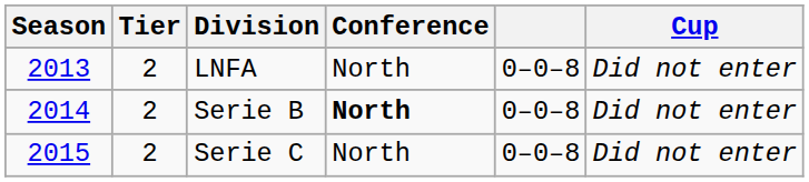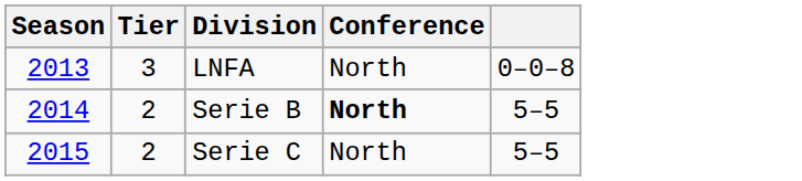 <table class="wikitable">
 <tr style="background:#f0f6fa;">
 <th><strong>Season</strong></th>
 <th><strong>Tier</strong></th>
 <th><strong>Division</strong></th>
 <th><strong>Conference</strong></th>
 <th></th>
-<th><a href='#'>Cup</a></th>
 </tr>
 <tr>
 <td align="center"><a href='#'>2013</a></td>
-<td align="center">2</td>
+<td align="center">3</td>
 <td>LNFA</td>
 <td>North</td>
 <td align="center">0–0–8</td>
-<td><em>Did not enter</em></td>
 </tr>
 <tr>
 <td align="center"><a href='#'>2014</a></td>
 <td align="center">2</td>
 <td>Serie B</td>
 <td><strong>North</strong></td>
-<td align="center">0–0–8</td>
-<td><em>Did not enter</em></td>
+<td align="center">5–5</td>
 </tr>
 <tr>
 <td align="center"><a href='#'>2015</a></td>
 <td align="center">2</td>
 <td>Serie C</td>
 <td>North</td>
-<td align="center">0–0–8</td>
-<td><em>Did not enter</em></td>
+<td align="center">5–5</td>
 </tr>
 </table>
